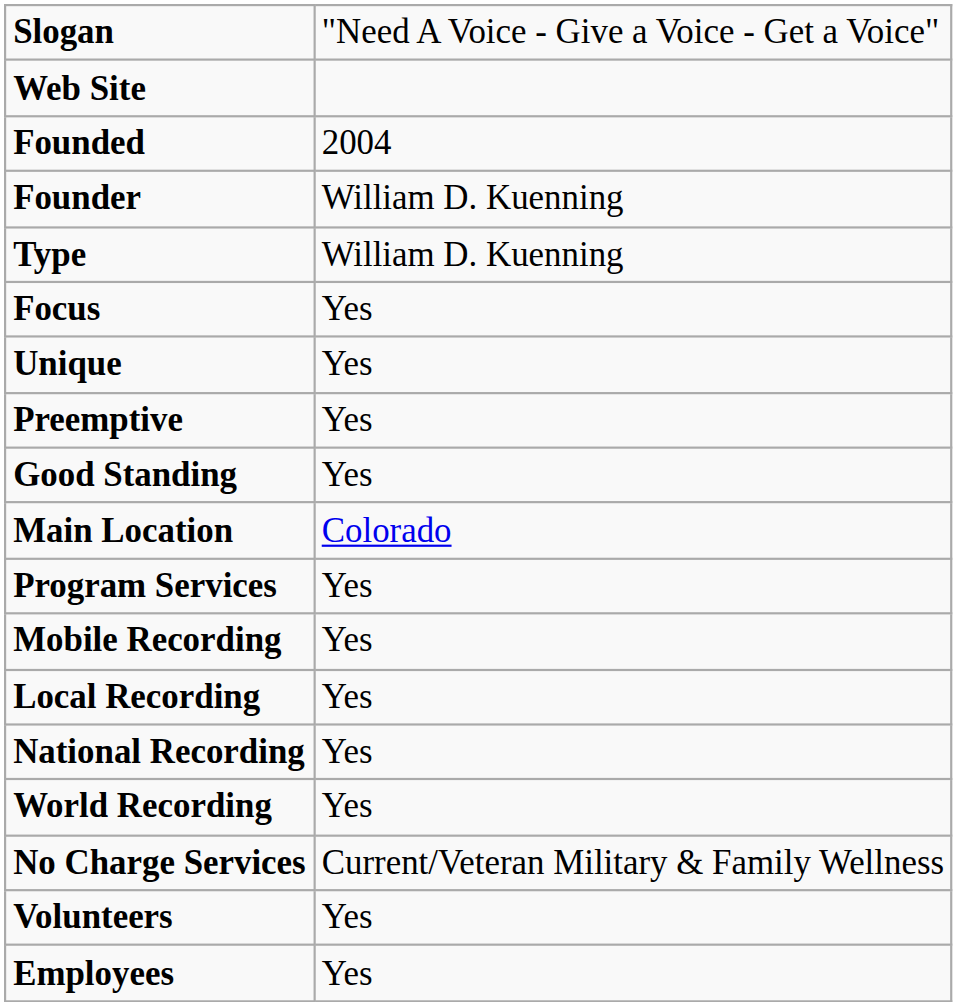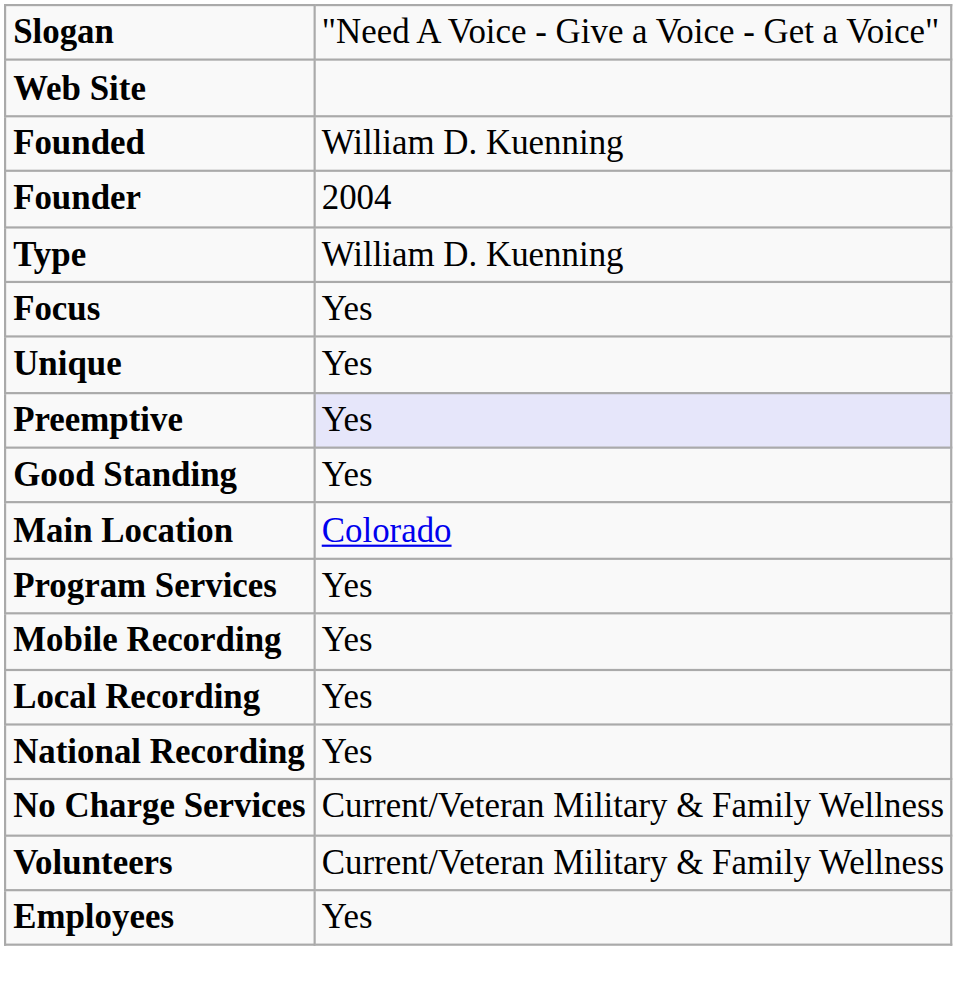 <table class="wikitable sortable">
 <tr>
 <td><strong>Slogan</strong></td>
 <td>"Need A Voice - Give a Voice - Get  a Voice"</td>
 </tr>
 <tr>
 <td><strong>Web Site</strong></td>
 <td></td>
 </tr>
 <tr>
 <td><strong>Founded</strong></td>
-<td>2004</td>
+<td>William D. Kuenning</td>
 </tr>
 <tr>
 <td><strong>Founder</strong></td>
-<td>William D. Kuenning</td>
+<td>2004</td>
 </tr>
 <tr>
 <td><strong>Type</strong></td>
 <td>William D. Kuenning</td>
 </tr>
 <tr>
 <td><strong>Focus</strong></td>
 <td>Yes</td>
 </tr>
 <tr>
 <td><strong>Unique</strong></td>
 <td>Yes</td>
 </tr>
 <tr>
 <td><strong>Preemptive</strong></td>
-<td>Yes</td>
+<td style="background: lavender;">Yes</td>
 </tr>
 <tr>
 <td><strong>Good Standing</strong></td>
 <td>Yes</td>
 </tr>
 <tr>
 <td><strong>Main Location</strong></td>
 <td><a href='#'>Colorado</a></td>
 </tr>
 <tr>
 <td><strong>Program Services</strong></td>
 <td>Yes</td>
 </tr>
 <tr>
 <td><strong>Mobile Recording</strong></td>
 <td>Yes</td>
 </tr>
 <tr>
 <td><strong>Local Recording</strong></td>
 <td>Yes</td>
 </tr>
 <tr>
 <td><strong>National Recording</strong></td>
 <td>Yes</td>
 </tr>
 <tr>
-<td><strong>World Recording</strong></td>
-<td>Yes</td>
-</tr>
-<tr>
 <td><strong>No Charge Services</strong></td>
 <td>Current/Veteran Military & Family Wellness</td>
 </tr>
 <tr>
 <td><strong>Volunteers</strong></td>
-<td>Yes</td>
+<td>Current/Veteran Military & Family Wellness</td>
 </tr>
 <tr>
 <td><strong>Employees</strong></td>
 <td>Yes</td>
 </tr>
 </table>
